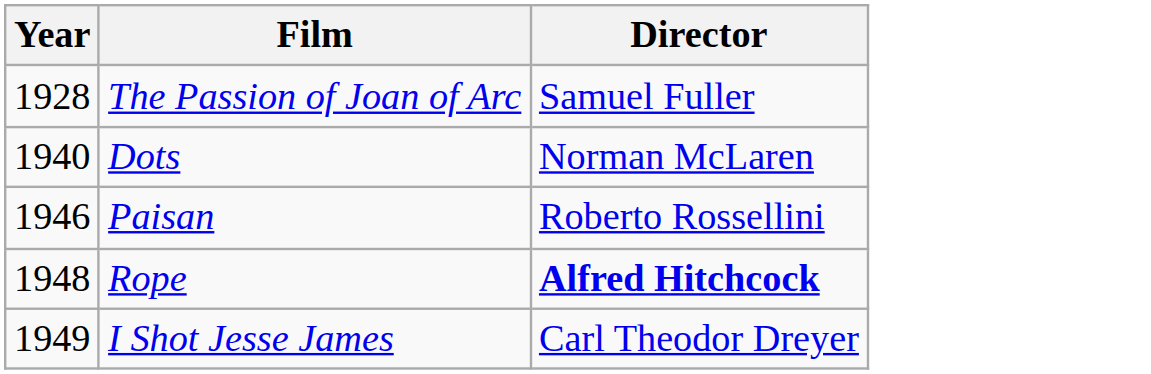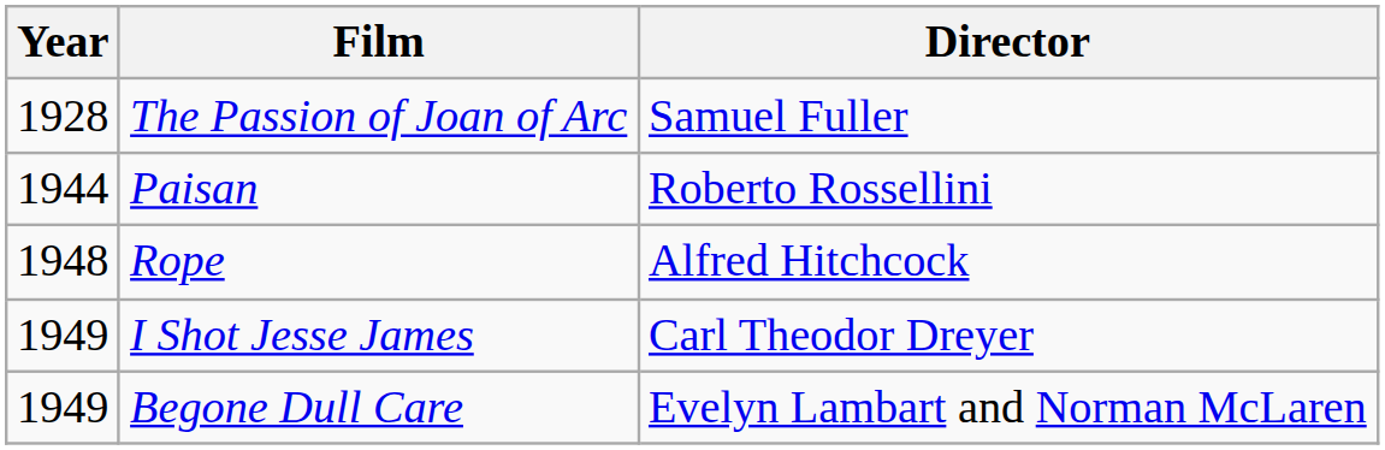 <table class="wikitable sortable">
 <tr>
 <th scope="col">Year</th>
 <th scope="col">Film</th>
 <th scope="col">Director</th>
 </tr>
 <tr>
 <td>1928</td>
 <td><em><a href='#'>The Passion of Joan of Arc</a></em></td>
 <td><a href='#'>Samuel Fuller</a></td>
 </tr>
 <tr>
-<td>1940</td>
-<td><em><a href='#'>Dots</a></em></td>
-<td><a href='#'>Norman McLaren</a></td>
-</tr>
-<tr>
-<td>1946</td>
+<td>1944</td>
 <td><em><a href='#'>Paisan</a></em></td>
 <td><a href='#'>Roberto Rossellini</a></td>
 </tr>
 <tr>
 <td>1948</td>
 <td><em><a href='#'>Rope</a></em></td>
-<td><strong><a href='#'>Alfred Hitchcock</a></strong></td>
+<td><a href='#'>Alfred Hitchcock</a></td>
 </tr>
 <tr>
 <td>1949</td>
 <td><em><a href='#'>I Shot Jesse James</a></em></td>
 <td><a href='#'>Carl Theodor Dreyer</a></td>
 </tr>
+<tr>
+<td>1949</td>
+<td><em><a href='#'>Begone Dull Care</a></em></td>
+<td><a href='#'>Evelyn Lambart</a> and <a href='#'>Norman McLaren</a></td>
+</tr>
 </table>
